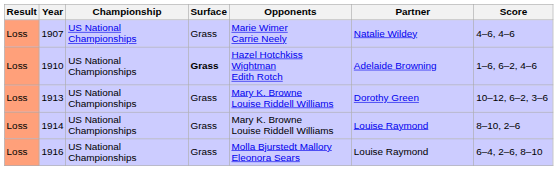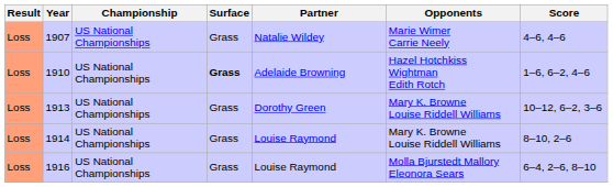 <table class="sortable wikitable">
 <tr>
 <th>Result</th>
 <th>Year</th>
 <th style="width:190px">Championship</th>
 <th style="width:50px">Surface</th>
+<th style="width:190px">Partner</th>
 <th style="width:190px">Opponents</th>
-<th style="width:190px">Partner</th>
 <th style="width:120px" class="unsortable">Score</th>
 </tr>
 <tr style="background:#ccf;">
 <td style="background:#ffa07a;">Loss</td>
 <td>1907</td>
 <td><a href='#'>US National Championships</a></td>
 <td>Grass</td>
+<td>  <a href='#'>Natalie Wildey</a></td>
 <td> <a href='#'>Marie Wimer</a><br>  <a href='#'>Carrie Neely</a></td>
-<td>  <a href='#'>Natalie Wildey</a></td>
 <td>4–6, 4–6</td>
 </tr>
 <tr style="background:#ccf;">
 <td style="background:#ffa07a;">Loss</td>
 <td>1910</td>
 <td>US National Championships</td>
 <td><strong>Grass</strong></td>
+<td>  <a href='#'>Adelaide Browning</a></td>
 <td> <a href='#'>Hazel Hotchkiss Wightman</a><br>  <a href='#'>Edith Rotch</a></td>
-<td>  <a href='#'>Adelaide Browning</a></td>
 <td>1–6, 6–2, 4–6</td>
 </tr>
 <tr style="background:#ccf;">
 <td style="background:#ffa07a;">Loss</td>
 <td>1913</td>
 <td>US National Championships</td>
 <td>Grass</td>
+<td>  <a href='#'>Dorothy Green</a></td>
 <td> <a href='#'>Mary K. Browne</a><br>  <a href='#'>Louise Riddell Williams</a></td>
-<td>  <a href='#'>Dorothy Green</a></td>
 <td>10–12, 6–2, 3–6</td>
 </tr>
 <tr style="background:#ccf;">
 <td style="background:#ffa07a;">Loss</td>
 <td>1914</td>
 <td>US National Championships</td>
 <td>Grass</td>
+<td>  <a href='#'>Louise Raymond</a></td>
 <td> Mary K. Browne<br>  Louise Riddell Williams</td>
-<td>  <a href='#'>Louise Raymond</a></td>
 <td>8–10, 2–6</td>
 </tr>
 <tr style="background:#ccf;">
 <td style="background:#ffa07a;">Loss</td>
 <td>1916</td>
 <td>US National Championships</td>
 <td>Grass</td>
+<td> Louise Raymond</td>
 <td> <a href='#'>Molla Bjurstedt Mallory</a><br>  <a href='#'>Eleonora Sears</a></td>
-<td> Louise Raymond</td>
 <td>6–4, 2–6, 8–10</td>
 </tr>
 </table>
